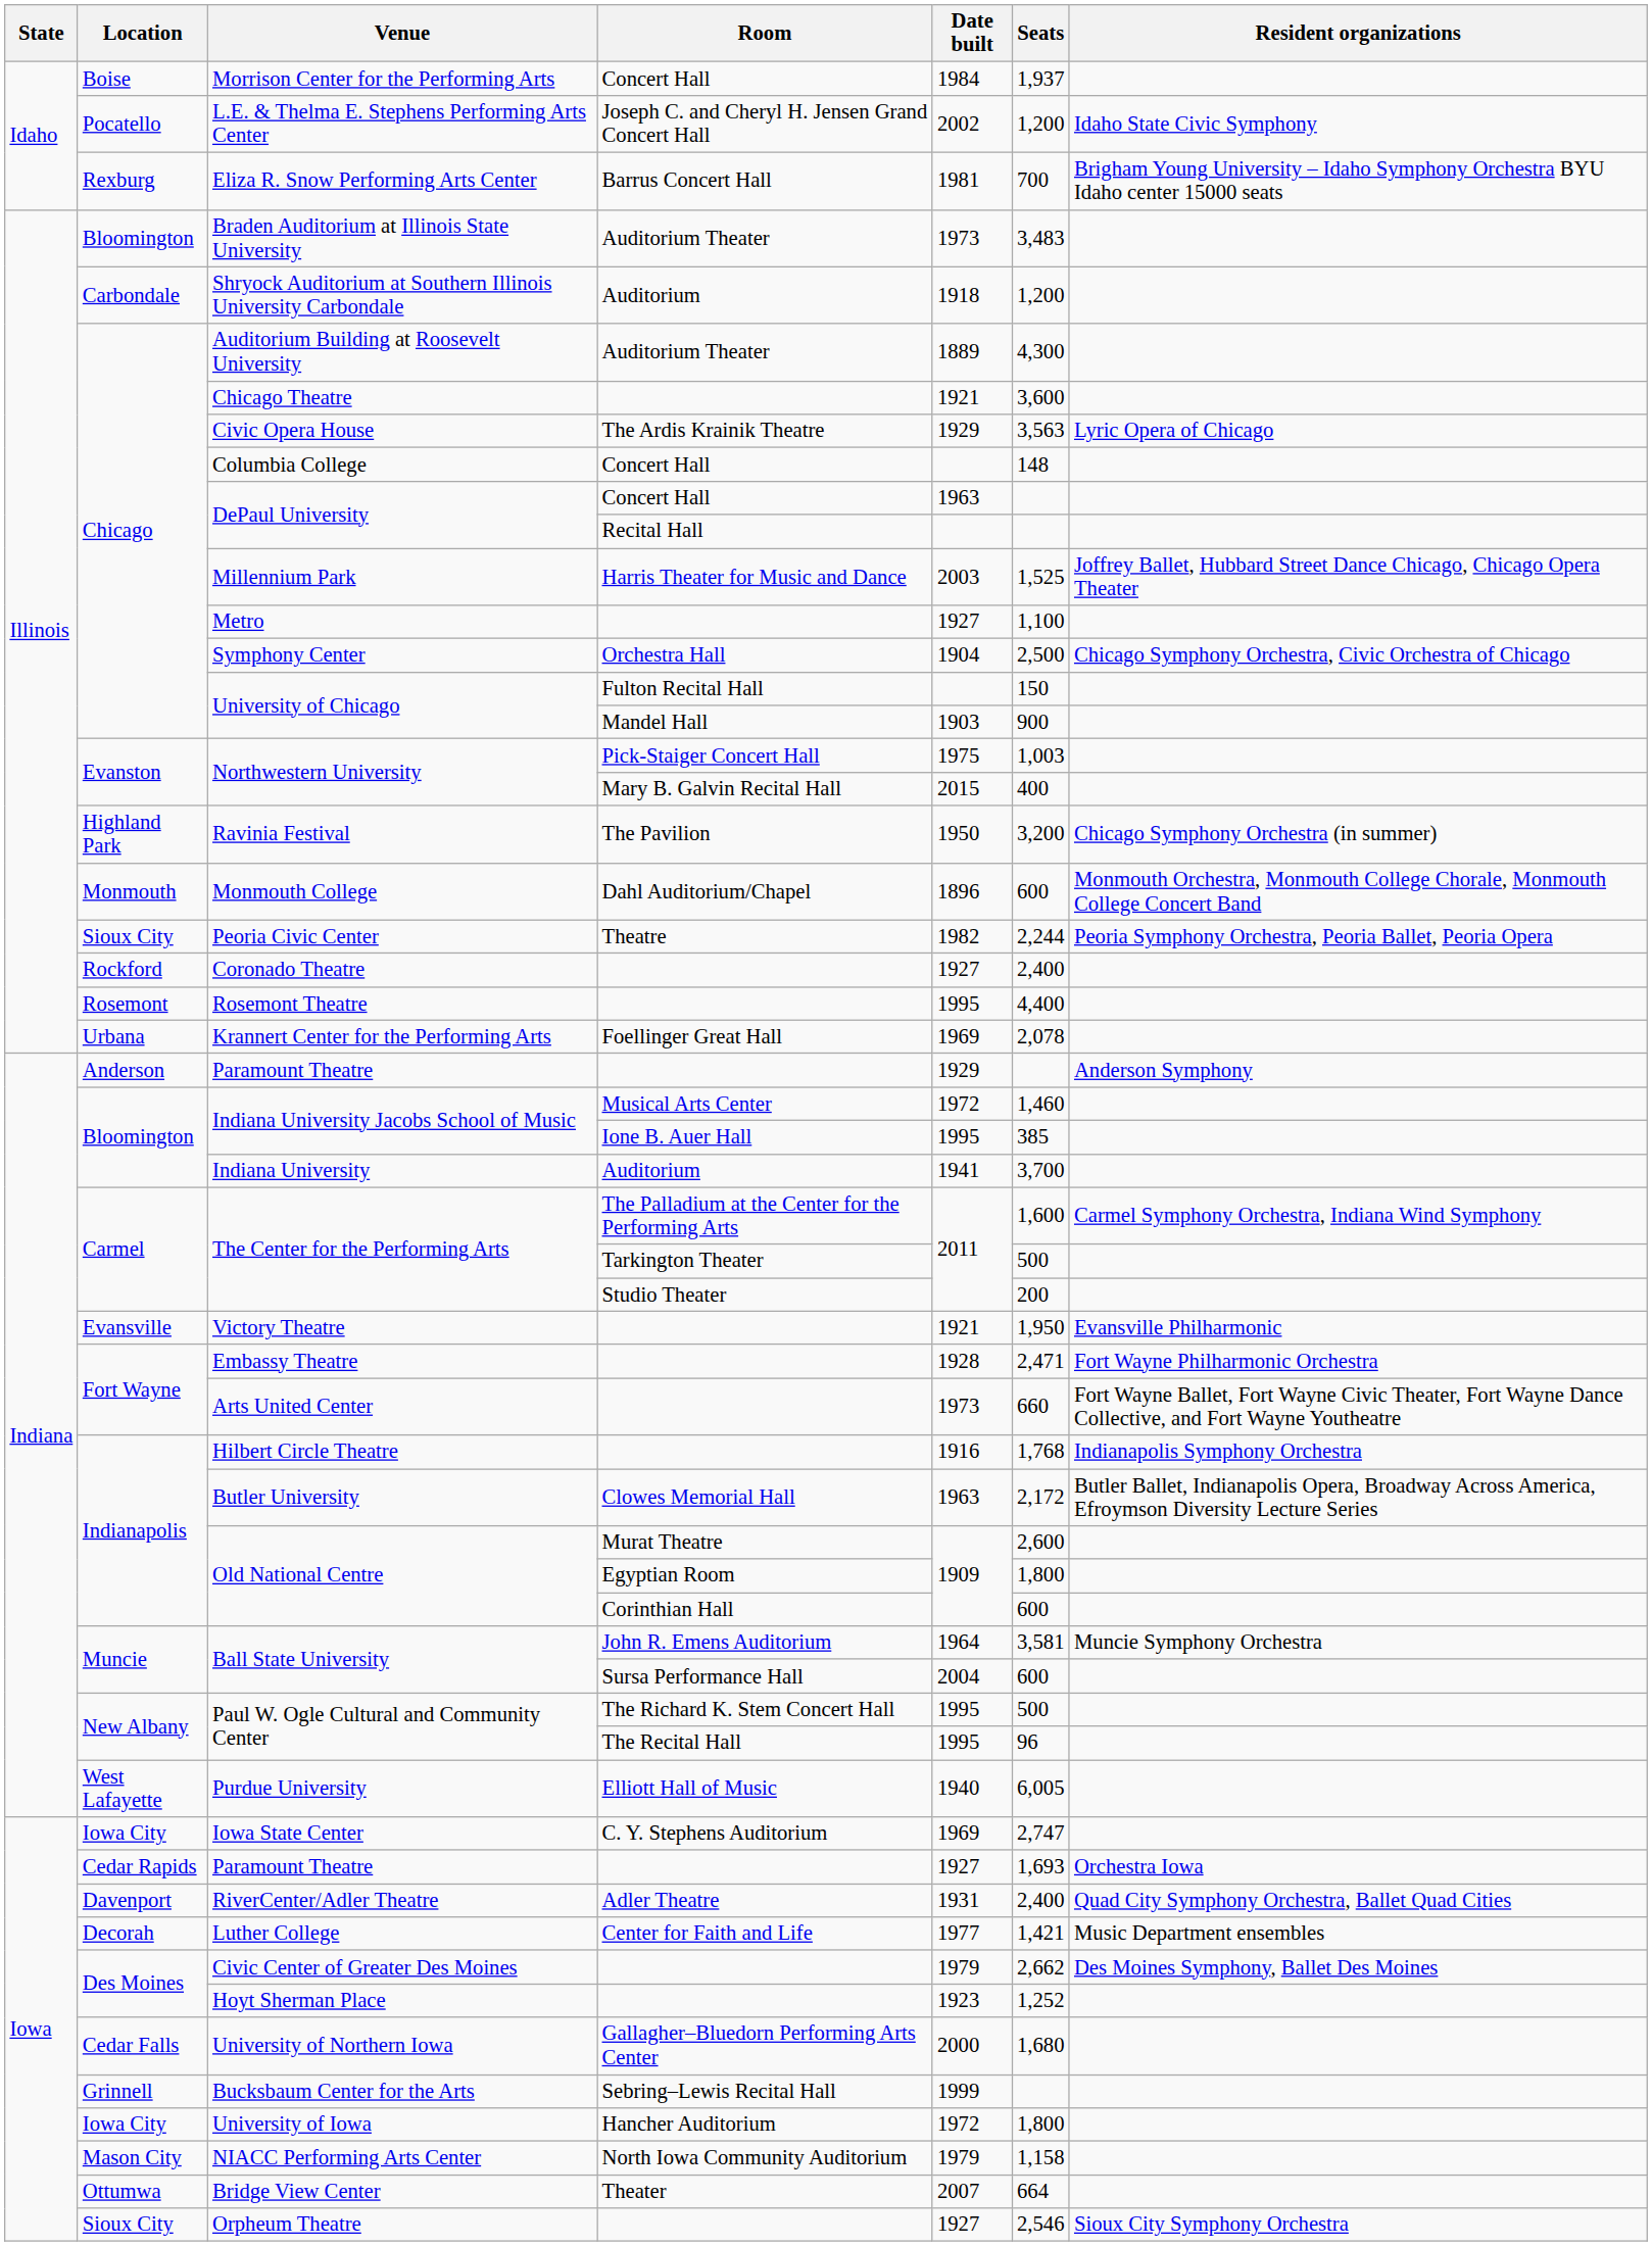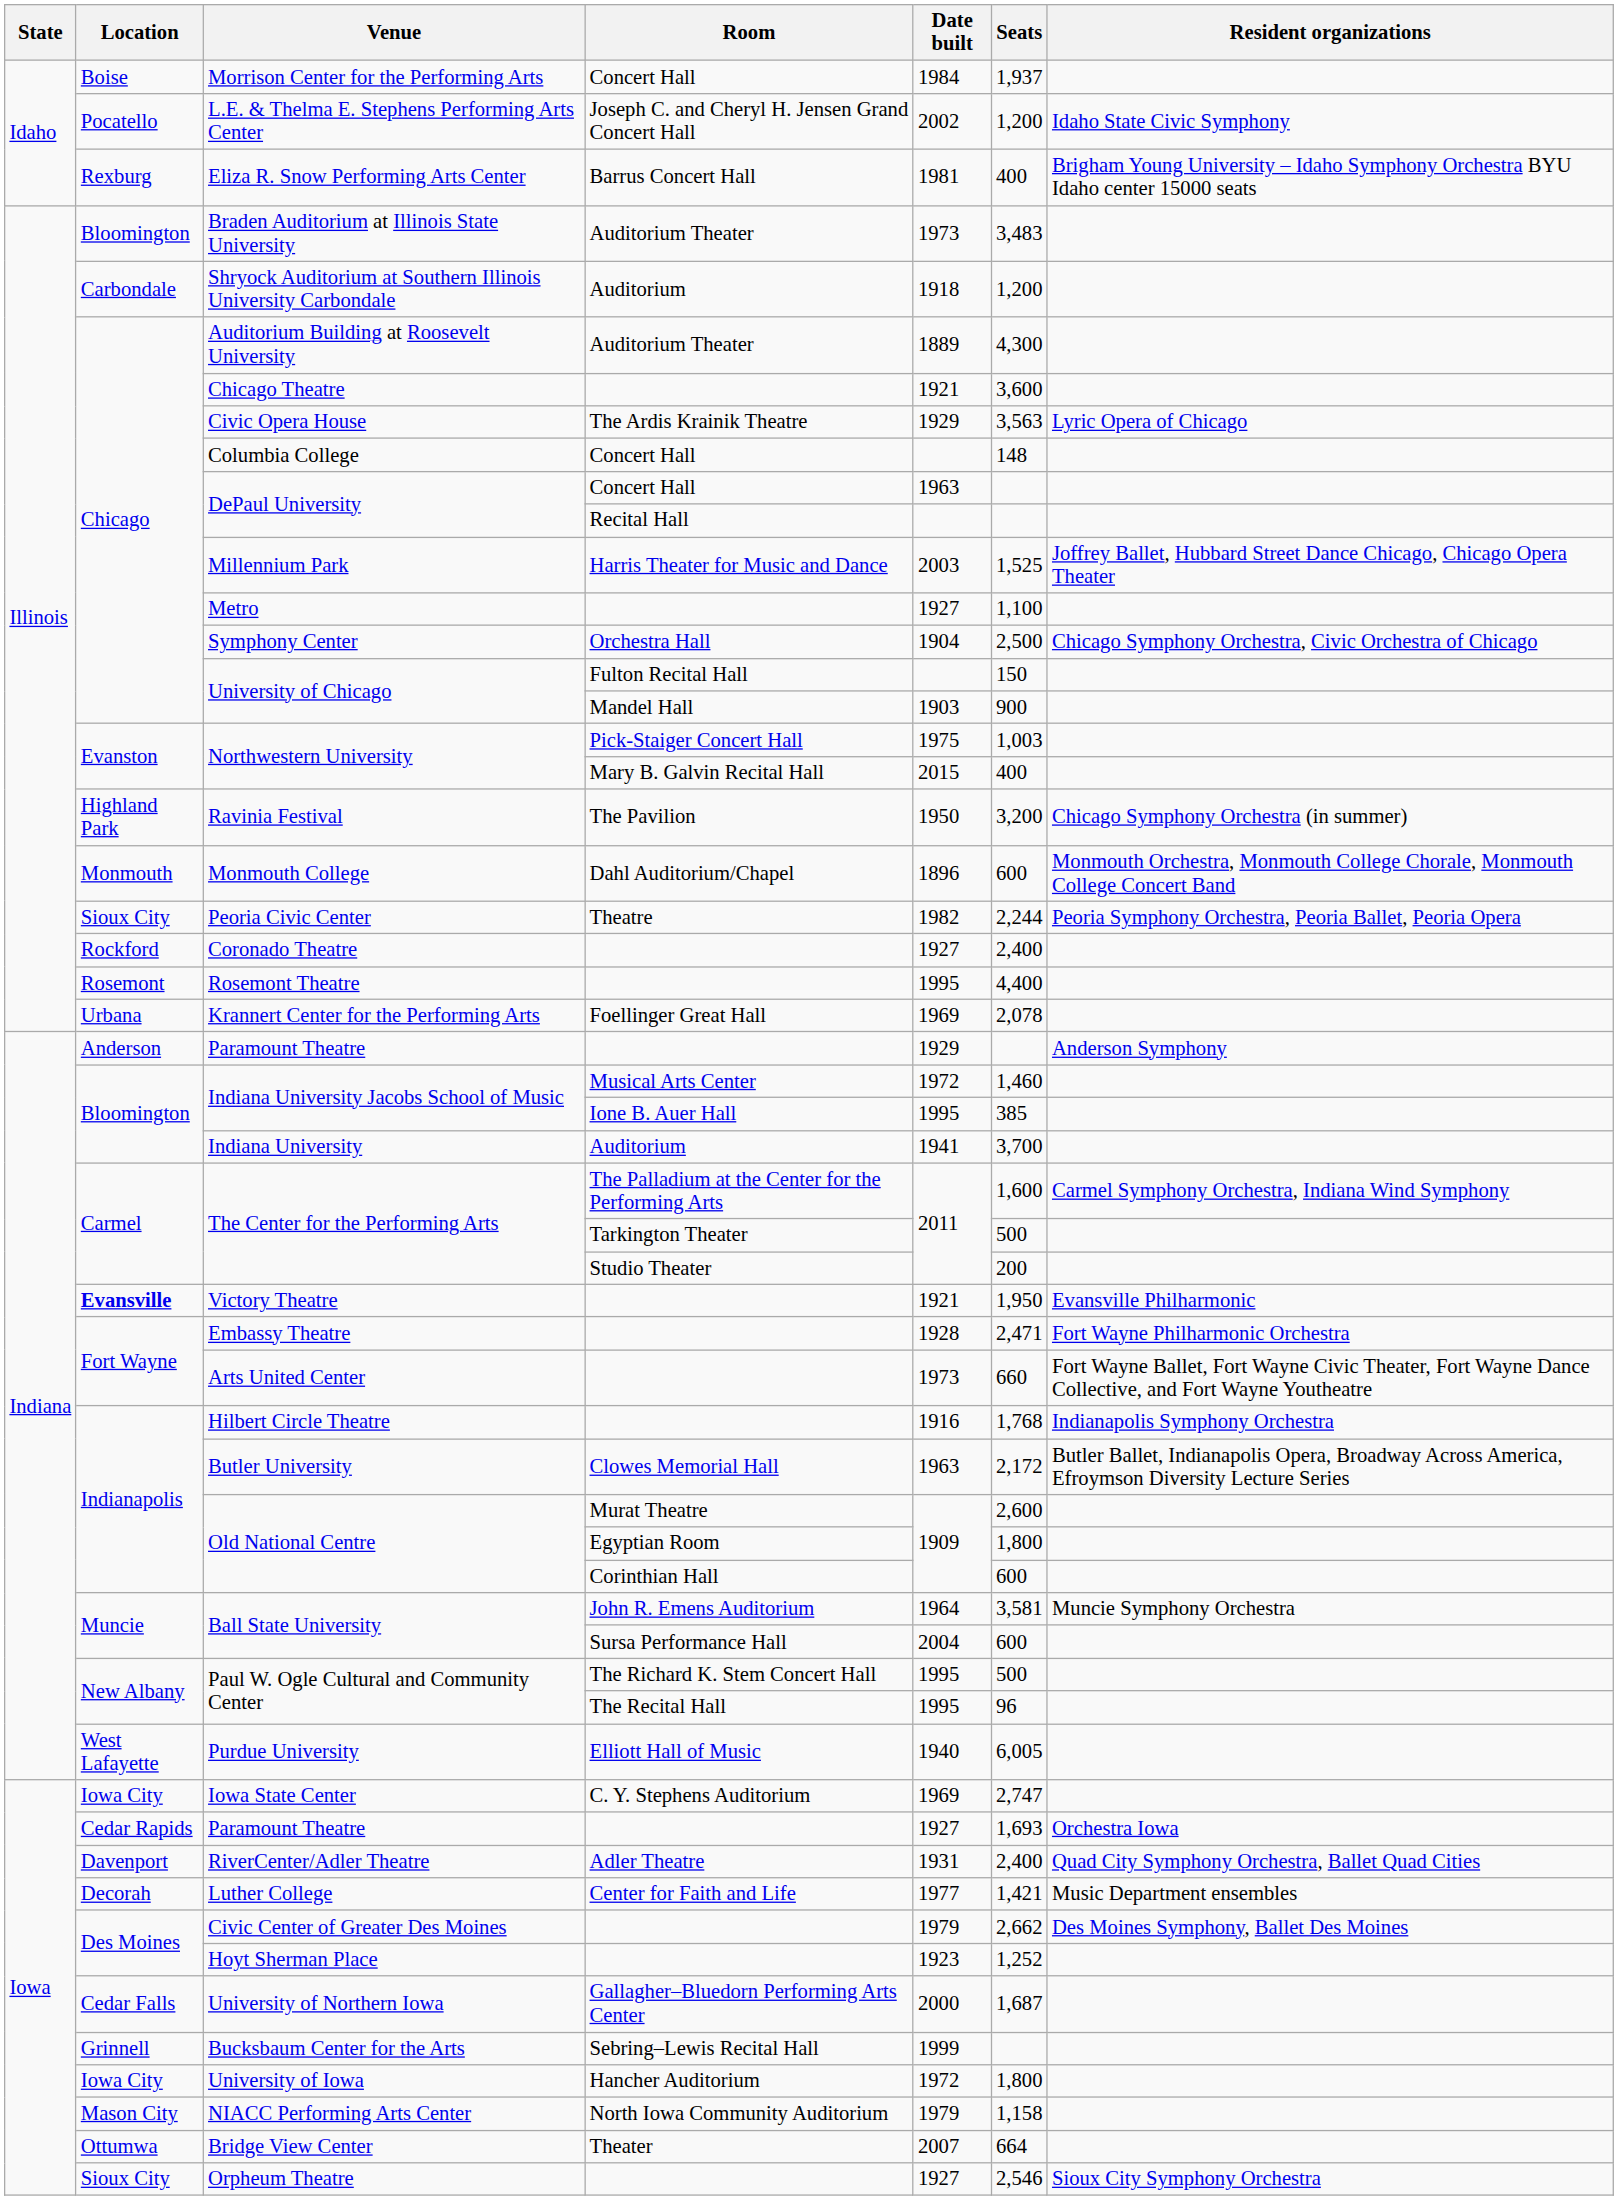 <table class="wikitable sortable">
 <tr>
 <th>State</th>
 <th>Location</th>
 <th>Venue</th>
 <th>Room</th>
 <th>Date built</th>
 <th>Seats</th>
 <th>Resident organizations</th>
 </tr>
 <tr>
 <td rowspan=3><a href='#'>Idaho</a></td>
 <td><a href='#'>Boise</a></td>
 <td><a href='#'>Morrison Center for the Performing Arts</a></td>
 <td>Concert Hall</td>
 <td>1984</td>
 <td>1,937</td>
 <td></td>
 </tr>
 <tr>
 <td><a href='#'>Pocatello</a></td>
 <td><a href='#'>L.E. & Thelma E. Stephens Performing Arts Center</a></td>
 <td>Joseph C. and Cheryl H. Jensen Grand Concert Hall</td>
 <td>2002</td>
 <td>1,200</td>
 <td><a href='#'>Idaho State Civic Symphony</a></td>
 </tr>
 <tr>
 <td><a href='#'>Rexburg</a></td>
 <td><a href='#'>Eliza R. Snow Performing Arts Center</a></td>
 <td>Barrus Concert Hall</td>
 <td>1981</td>
-<td>700</td>
+<td>400</td>
 <td><a href='#'>Brigham Young University – Idaho Symphony Orchestra</a> BYU Idaho center 15000 seats</td>
 </tr>
 <tr>
 <td rowspan="21"><a href='#'>Illinois</a></td>
 <td><a href='#'>Bloomington</a></td>
 <td><a href='#'>Braden Auditorium</a> at <a href='#'>Illinois State University</a></td>
 <td>Auditorium Theater</td>
 <td>1973</td>
 <td>3,483</td>
 <td></td>
 </tr>
 <tr>
 <td><a href='#'>Carbondale</a></td>
 <td><a href='#'>Shryock Auditorium at Southern Illinois University Carbondale</a></td>
 <td>Auditorium</td>
 <td>1918</td>
 <td>1,200</td>
 <td></td>
 </tr>
 <tr>
 <td rowspan="11"><a href='#'>Chicago</a></td>
 <td><a href='#'>Auditorium Building</a> at <a href='#'>Roosevelt University</a></td>
 <td>Auditorium Theater</td>
 <td>1889</td>
 <td>4,300</td>
 <td></td>
 </tr>
 <tr>
 <td><a href='#'>Chicago Theatre</a></td>
 <td></td>
 <td>1921</td>
 <td>3,600</td>
 <td></td>
 </tr>
 <tr>
 <td><a href='#'>Civic Opera House</a></td>
 <td>The Ardis Krainik Theatre</td>
 <td>1929</td>
 <td>3,563</td>
 <td><a href='#'>Lyric Opera of Chicago</a></td>
 </tr>
 <tr>
 <td>Columbia College</td>
 <td>Concert Hall</td>
 <td></td>
 <td>148</td>
 <td></td>
 </tr>
 <tr>
 <td rowspan=2><a href='#'>DePaul University</a></td>
 <td>Concert Hall</td>
 <td>1963</td>
 <td></td>
 <td></td>
 </tr>
 <tr>
 <td>Recital Hall</td>
 <td></td>
 <td></td>
 <td></td>
 </tr>
 <tr>
 <td><a href='#'>Millennium Park</a></td>
 <td><a href='#'>Harris Theater for Music and Dance</a></td>
 <td>2003</td>
 <td>1,525</td>
 <td><a href='#'>Joffrey Ballet</a>, <a href='#'>Hubbard Street Dance Chicago</a>, <a href='#'>Chicago Opera Theater</a></td>
 </tr>
 <tr>
 <td><a href='#'>Metro</a></td>
 <td></td>
 <td>1927</td>
 <td>1,100</td>
 <td></td>
 </tr>
 <tr>
 <td><a href='#'>Symphony Center</a></td>
 <td><a href='#'>Orchestra Hall</a></td>
 <td>1904</td>
 <td>2,500</td>
 <td><a href='#'>Chicago Symphony Orchestra</a>, <a href='#'>Civic Orchestra of Chicago</a></td>
 </tr>
 <tr>
 <td rowspan=2><a href='#'>University of Chicago</a></td>
 <td>Fulton Recital Hall</td>
 <td></td>
 <td>150</td>
 <td></td>
 </tr>
 <tr>
 <td>Mandel Hall</td>
 <td>1903</td>
 <td>900</td>
 <td></td>
 </tr>
 <tr>
 <td rowspan="2"><a href='#'>Evanston</a></td>
 <td rowspan=2><a href='#'>Northwestern University</a></td>
 <td><a href='#'>Pick-Staiger Concert Hall</a></td>
 <td>1975</td>
 <td>1,003</td>
 <td></td>
 </tr>
 <tr>
 <td>Mary B. Galvin Recital Hall</td>
 <td>2015</td>
 <td>400</td>
 <td></td>
 </tr>
 <tr>
 <td><a href='#'>Highland Park</a></td>
 <td><a href='#'>Ravinia Festival</a></td>
 <td>The Pavilion</td>
 <td>1950</td>
 <td>3,200</td>
 <td><a href='#'>Chicago Symphony Orchestra</a> (in summer)</td>
 </tr>
 <tr>
 <td><a href='#'>Monmouth</a></td>
 <td><a href='#'>Monmouth College</a></td>
 <td>Dahl Auditorium/Chapel</td>
 <td>1896</td>
 <td>600</td>
 <td><a href='#'>Monmouth Orchestra</a>, <a href='#'>Monmouth College Chorale</a>, <a href='#'>Monmouth College Concert Band</a></td>
 </tr>
 <tr>
 <td><a href='#'>Sioux City</a></td>
 <td><a href='#'>Peoria Civic Center</a></td>
 <td>Theatre</td>
 <td>1982</td>
 <td>2,244</td>
 <td><a href='#'>Peoria Symphony Orchestra</a>, <a href='#'>Peoria Ballet</a>, <a href='#'>Peoria Opera</a></td>
 </tr>
 <tr>
 <td><a href='#'>Rockford</a></td>
 <td><a href='#'>Coronado Theatre</a></td>
 <td></td>
 <td>1927</td>
 <td>2,400</td>
 <td></td>
 </tr>
 <tr>
 <td><a href='#'>Rosemont</a></td>
 <td><a href='#'>Rosemont Theatre</a></td>
 <td></td>
 <td>1995</td>
 <td>4,400</td>
 <td></td>
 </tr>
 <tr>
 <td><a href='#'>Urbana</a></td>
 <td><a href='#'>Krannert Center for the Performing Arts</a></td>
 <td>Foellinger Great Hall</td>
 <td>1969</td>
 <td>2,078</td>
 </tr>
 <tr>
 <td rowspan=20><a href='#'>Indiana</a></td>
 <td rowspan=1><a href='#'>Anderson</a></td>
 <td><a href='#'>Paramount Theatre</a></td>
 <td></td>
 <td>1929</td>
 <td></td>
 <td><a href='#'>Anderson Symphony</a></td>
 </tr>
 <tr>
 <td rowspan=3><a href='#'>Bloomington</a></td>
 <td rowspan=2><a href='#'>Indiana University Jacobs School of Music</a></td>
 <td><a href='#'>Musical Arts Center</a></td>
 <td>1972</td>
 <td>1,460</td>
 <td></td>
 </tr>
 <tr>
 <td><a href='#'>Ione B. Auer Hall</a></td>
 <td>1995</td>
 <td>385</td>
 <td></td>
 </tr>
 <tr>
 <td><a href='#'>Indiana University</a></td>
 <td><a href='#'>Auditorium</a></td>
 <td>1941</td>
 <td>3,700</td>
 <td></td>
 </tr>
 <tr>
 <td rowspan=3><a href='#'>Carmel</a></td>
 <td rowspan=3><a href='#'>The Center for the Performing Arts</a></td>
 <td><a href='#'>The Palladium at the Center for the Performing Arts</a></td>
 <td rowspan=3>2011</td>
 <td>1,600</td>
 <td><a href='#'>Carmel Symphony Orchestra</a>, <a href='#'>Indiana Wind Symphony</a></td>
 </tr>
 <tr>
 <td>Tarkington Theater</td>
 <td>500</td>
 <td></td>
 </tr>
 <tr>
 <td>Studio Theater</td>
 <td>200</td>
 </tr>
 <tr>
-<td rowspan=1><a href='#'>Evansville</a></td>
+<td rowspan=1><strong><a href='#'>Evansville</a></strong></td>
 <td><a href='#'>Victory Theatre</a></td>
 <td></td>
 <td>1921</td>
 <td>1,950</td>
 <td><a href='#'>Evansville Philharmonic</a></td>
 </tr>
 <tr>
 <td rowspan=2><a href='#'>Fort Wayne</a></td>
 <td><a href='#'>Embassy Theatre</a></td>
 <td></td>
 <td>1928</td>
 <td>2,471</td>
 <td><a href='#'>Fort Wayne Philharmonic Orchestra</a></td>
 </tr>
 <tr>
 <td><a href='#'>Arts United Center</a></td>
 <td></td>
 <td>1973</td>
 <td>660</td>
 <td>Fort Wayne Ballet, Fort Wayne Civic Theater, Fort Wayne Dance Collective, and Fort Wayne Youtheatre</td>
 </tr>
 <tr>
 <td rowspan=5><a href='#'>Indianapolis</a></td>
 <td><a href='#'>Hilbert Circle Theatre</a></td>
 <td></td>
 <td>1916</td>
 <td>1,768</td>
 <td><a href='#'>Indianapolis Symphony Orchestra</a></td>
 </tr>
 <tr>
 <td><a href='#'>Butler University</a></td>
 <td><a href='#'>Clowes Memorial Hall</a></td>
 <td>1963</td>
 <td>2,172</td>
 <td>Butler Ballet, Indianapolis Opera, Broadway Across America, Efroymson Diversity Lecture Series</td>
 </tr>
 <tr>
 <td rowspan=3><a href='#'>Old National Centre</a></td>
 <td>Murat Theatre</td>
 <td rowspan=3>1909</td>
 <td>2,600</td>
 <td></td>
 </tr>
 <tr>
 <td>Egyptian Room</td>
 <td>1,800</td>
 <td></td>
 </tr>
 <tr>
 <td>Corinthian Hall</td>
 <td>600</td>
 <td></td>
 </tr>
 <tr>
 <td rowspan=2><a href='#'>Muncie</a></td>
 <td rowspan=2><a href='#'>Ball State University</a></td>
 <td><a href='#'>John R. Emens Auditorium</a></td>
 <td>1964</td>
 <td>3,581</td>
 <td>Muncie Symphony Orchestra</td>
 </tr>
 <tr>
 <td>Sursa Performance Hall</td>
 <td>2004</td>
 <td>600</td>
 <td></td>
 </tr>
 <tr>
 <td rowspan=2><a href='#'>New Albany</a></td>
 <td rowspan=2>Paul W. Ogle Cultural and Community Center</td>
 <td>The Richard K. Stem Concert Hall</td>
 <td>1995</td>
 <td>500</td>
 <td></td>
 </tr>
 <tr>
 <td>The Recital Hall</td>
 <td>1995</td>
 <td>96</td>
 <td></td>
 </tr>
 <tr>
 <td rowspan=1><a href='#'>West Lafayette</a></td>
 <td><a href='#'>Purdue University</a></td>
 <td><a href='#'>Elliott Hall of Music</a></td>
 <td>1940</td>
 <td>6,005</td>
 <td></td>
 </tr>
 <tr>
 <td rowspan=12><a href='#'>Iowa</a></td>
 <td><a href='#'>Iowa City</a></td>
 <td><a href='#'>Iowa State Center</a></td>
 <td>C. Y. Stephens Auditorium</td>
 <td>1969</td>
 <td>2,747</td>
 <td></td>
 </tr>
 <tr>
 <td><a href='#'>Cedar Rapids</a></td>
 <td><a href='#'>Paramount Theatre</a></td>
 <td></td>
 <td>1927</td>
 <td>1,693</td>
 <td><a href='#'>Orchestra Iowa</a></td>
 </tr>
 <tr>
 <td><a href='#'>Davenport</a></td>
 <td><a href='#'>RiverCenter/Adler Theatre</a></td>
 <td><a href='#'>Adler Theatre</a></td>
 <td>1931</td>
 <td>2,400</td>
 <td><a href='#'>Quad City Symphony Orchestra</a>, <a href='#'>Ballet Quad Cities</a></td>
 </tr>
 <tr>
 <td><a href='#'>Decorah</a></td>
 <td><a href='#'>Luther College</a></td>
 <td><a href='#'>Center for Faith and Life</a></td>
 <td>1977</td>
 <td>1,421</td>
 <td>Music Department ensembles</td>
 </tr>
 <tr>
 <td rowspan=2><a href='#'>Des Moines</a></td>
 <td><a href='#'>Civic Center of Greater Des Moines</a></td>
 <td></td>
 <td>1979</td>
 <td>2,662</td>
 <td><a href='#'>Des Moines Symphony</a>, <a href='#'>Ballet Des Moines</a></td>
 </tr>
 <tr>
 <td><a href='#'>Hoyt Sherman Place</a></td>
 <td></td>
 <td>1923</td>
 <td>1,252</td>
 <td></td>
 </tr>
 <tr>
 <td><a href='#'>Cedar Falls</a></td>
 <td><a href='#'>University of Northern Iowa</a></td>
 <td><a href='#'>Gallagher–Bluedorn Performing Arts Center</a></td>
 <td>2000</td>
-<td>1,680</td>
+<td>1,687</td>
 <td></td>
 </tr>
 <tr>
 <td><a href='#'>Grinnell</a></td>
 <td><a href='#'>Bucksbaum Center for the Arts</a></td>
 <td>Sebring–Lewis Recital Hall</td>
 <td>1999</td>
 <td></td>
 <td></td>
 </tr>
 <tr>
 <td><a href='#'>Iowa City</a></td>
 <td><a href='#'>University of Iowa</a></td>
 <td>Hancher Auditorium</td>
 <td>1972</td>
 <td>1,800</td>
 <td></td>
 </tr>
 <tr>
 <td><a href='#'>Mason City</a></td>
 <td><a href='#'>NIACC Performing Arts Center</a></td>
 <td>North Iowa Community Auditorium</td>
 <td>1979</td>
 <td>1,158</td>
 <td></td>
 </tr>
 <tr>
 <td><a href='#'>Ottumwa</a></td>
 <td><a href='#'>Bridge View Center</a></td>
 <td>Theater</td>
 <td>2007</td>
 <td>664</td>
 <td></td>
 </tr>
 <tr>
 <td><a href='#'>Sioux City</a></td>
 <td><a href='#'>Orpheum Theatre</a></td>
 <td></td>
 <td>1927</td>
 <td>2,546</td>
 <td><a href='#'>Sioux City Symphony Orchestra</a></td>
 </tr>
 </table>
